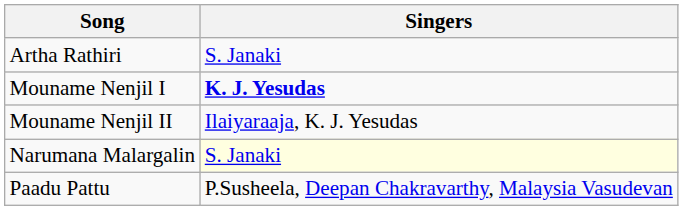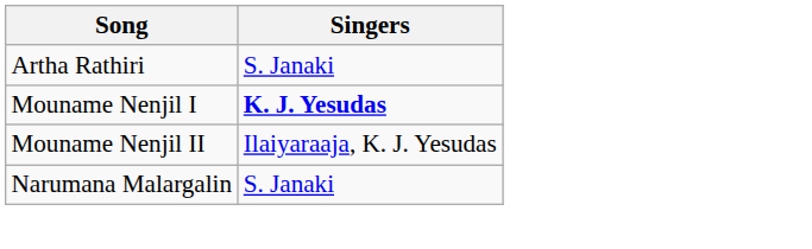 <table class="wikitable">
 <tr>
 <th>Song</th>
 <th>Singers</th>
 </tr>
 <tr>
 <td>Artha Rathiri</td>
 <td><a href='#'>S. Janaki</a></td>
 </tr>
 <tr>
 <td>Mouname Nenjil I</td>
 <td><strong><a href='#'>K. J. Yesudas</a></strong></td>
 </tr>
 <tr>
 <td>Mouname Nenjil II</td>
 <td><a href='#'>Ilaiyaraaja</a>, K. J. Yesudas</td>
 </tr>
 <tr>
 <td>Narumana Malargalin</td>
-<td style="background: lightyellow;"><a href='#'>S. Janaki</a></td>
-</tr>
-<tr>
-<td>Paadu Pattu</td>
-<td>P.Susheela, <a href='#'>Deepan Chakravarthy</a>, <a href='#'>Malaysia Vasudevan</a></td>
+<td><a href='#'>S. Janaki</a></td>
 </tr>
 </table>
